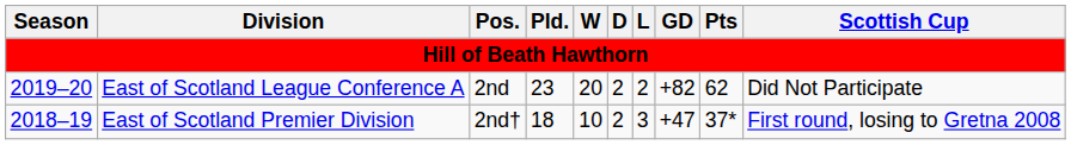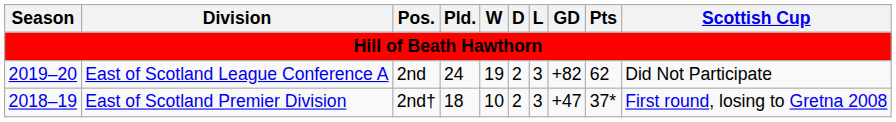 <table class="wikitable">
 <tr>
 <th>Season</th>
 <th>Division</th>
 <th>Pos.</th>
 <th>Pld.</th>
 <th>W</th>
 <th>D</th>
 <th>L</th>
 <th>GD</th>
 <th>Pts</th>
 <th><a href='#'>Scottish Cup</a></th>
 </tr>
 <tr>
 <td colspan="13" align=center bgcolor="#FF0000"><span><strong>Hill of Beath Hawthorn</strong></span></td>
 </tr>
 <tr>
 <td><a href='#'>2019–20</a></td>
 <td><a href='#'>East of Scotland League Conference A</a></td>
 <td>2nd</td>
-<td>23</td>
-<td>20</td>
+<td>24</td>
+<td>19</td>
 <td>2</td>
-<td>2</td>
+<td>3</td>
 <td>+82</td>
 <td>62</td>
 <td><div>Did Not Participate</div></td>
 </tr>
 <tr>
 <td><a href='#'>2018–19</a></td>
 <td><div><a href='#'>East of Scotland Premier Division</a></div></td>
 <td>2nd†</td>
 <td>18</td>
 <td>10</td>
 <td>2</td>
 <td>3</td>
 <td>+47</td>
 <td>37*</td>
 <td><a href='#'>First round</a>, losing to <a href='#'>Gretna 2008</a></td>
 </tr>
 </table>
